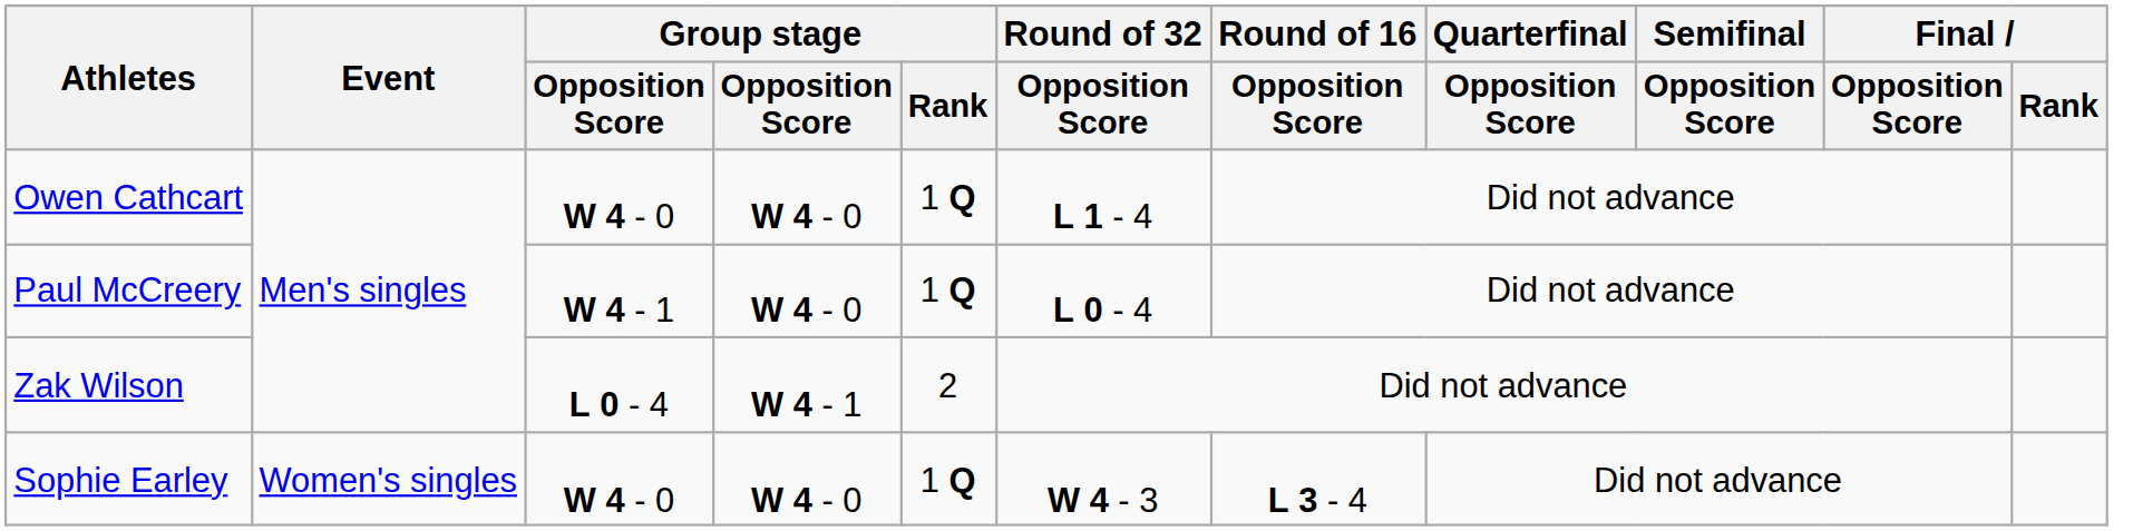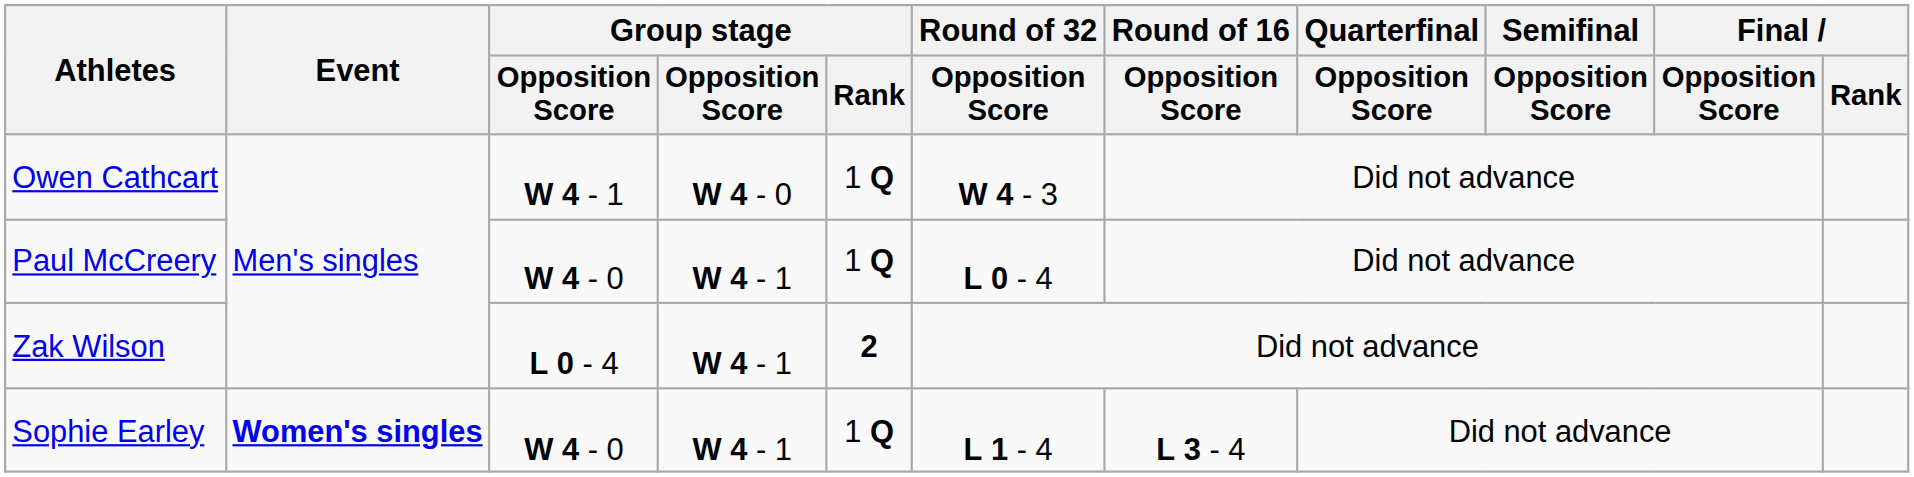 <table class=wikitable style=font-size:88%;text-align:center>
 <tr>
 <th rowspan=2>Athletes</th>
 <th rowspan=2>Event</th>
 <th colspan="3">Group stage</th>
 <th>Round of 32</th>
 <th>Round of 16</th>
 <th>Quarterfinal</th>
 <th>Semifinal</th>
 <th colspan=2>Final / </th>
 </tr>
 <tr style=font-size:95%>
 <th>Opposition<br>Score</th>
 <th>Opposition<br>Score</th>
 <th>Rank</th>
 <th>Opposition<br>Score</th>
 <th>Opposition<br>Score</th>
 <th>Opposition<br>Score</th>
 <th>Opposition<br>Score</th>
 <th>Opposition<br>Score</th>
 <th>Rank</th>
 </tr>
 <tr>
 <td align=left><a href='#'>Owen Cathcart</a></td>
 <td align=left rowspan=3><a href='#'>Men's singles</a></td>
-<td><br><strong>W</strong> <strong>4</strong> - 0</td>
+<td><br><strong>W</strong> <strong>4</strong> - 1</td>
 <td><br><strong>W</strong> <strong>4</strong> - 0</td>
 <td>1 <strong>Q</strong></td>
-<td><br><strong>L</strong> <strong>1</strong> - 4</td>
+<td><br><strong>W</strong> <strong>4</strong> - 3</td>
 <td colspan="4">Did not advance</td>
 <td></td>
 </tr>
 <tr>
 <td align=left><a href='#'>Paul McCreery</a></td>
+<td><br><strong>W</strong> <strong>4</strong> - 0</td>
 <td><br><strong>W</strong> <strong>4</strong> - 1</td>
-<td><br><strong>W</strong> <strong>4</strong> - 0</td>
 <td>1 <strong>Q</strong></td>
 <td><br><strong>L</strong> <strong>0</strong> - 4</td>
 <td colspan="4">Did not advance</td>
 <td></td>
 </tr>
 <tr>
 <td align=left><a href='#'>Zak Wilson</a></td>
 <td><br><strong>L</strong> <strong>0</strong> - 4</td>
 <td><br><strong>W</strong> <strong>4</strong> - 1</td>
-<td>2</td>
+<td><strong>2</strong></td>
 <td colspan="5">Did not advance</td>
 <td></td>
 </tr>
 <tr>
 <td align=left><a href='#'>Sophie Earley</a></td>
-<td align=left><a href='#'>Women's singles</a></td>
+<td align=left><strong><a href='#'>Women's singles</a></strong></td>
 <td><br><strong>W</strong> <strong>4</strong> - 0</td>
-<td><br><strong>W</strong> <strong>4</strong> - 0</td>
+<td><br><strong>W</strong> <strong>4</strong> - 1</td>
 <td>1 <strong>Q</strong></td>
-<td><br><strong>W</strong> <strong>4</strong> - 3</td>
+<td><br><strong>L</strong> <strong>1</strong> - 4</td>
 <td><br><strong>L</strong> <strong>3</strong> - 4</td>
 <td colspan="3">Did not advance</td>
 <td></td>
 </tr>
 </table>
